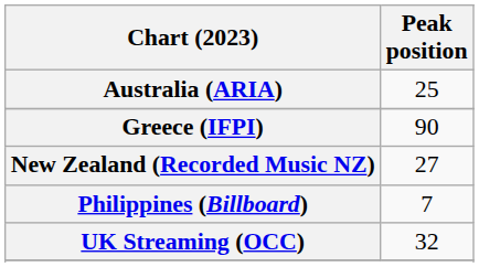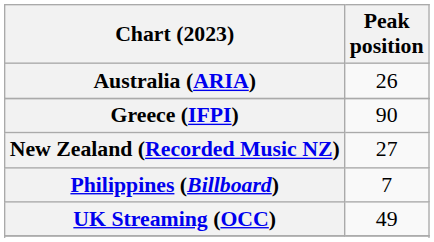 <table class="wikitable sortable plainrowheaders" style="text-align:center">
 <tr>
 <th scope="col">Chart (2023)</th>
 <th scope="col">Peak<br>position</th>
 </tr>
 <tr>
 <th scope="row">Australia (<a href='#'>ARIA</a>)</th>
-<td>25</td>
+<td>26</td>
 </tr>
 <tr>
 </tr>
 <tr>
 </tr>
 <tr>
 <th scope="row">Greece (<a href='#'>IFPI</a>)</th>
 <td>90</td>
 </tr>
 <tr>
 <th scope="row">New Zealand (<a href='#'>Recorded Music NZ</a>)</th>
 <td>27</td>
 </tr>
 <tr>
 <th scope="row"><a href='#'>Philippines</a> (<em><a href='#'>Billboard</a></em>)</th>
 <td>7</td>
 </tr>
 <tr>
 <th scope="row"><a href='#'>UK Streaming</a> (<a href='#'>OCC</a>)</th>
-<td>32</td>
+<td>49</td>
 </tr>
 <tr>
 </tr>
 <tr>
 </tr>
 </table>
